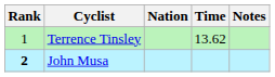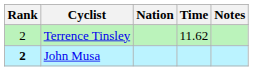 <table class="wikitable sortable" style="text-align:center;">
 <tr>
 <th>Rank</th>
 <th>Cyclist</th>
 <th>Nation</th>
 <th>Time</th>
 <th>Notes</th>
 </tr>
 <tr bgcolor=bbf3bb>
-<td>1</td>
+<td>2</td>
 <td align=left><a href='#'>Terrence Tinsley</a></td>
 <td align=left></td>
-<td>13.62</td>
+<td>11.62</td>
 <td></td>
 </tr>
 <tr bgcolor=bbf3ff>
 <td><strong>2</strong></td>
 <td align=left><a href='#'>John Musa</a></td>
 <td align=left></td>
 <td></td>
 <td></td>
 </tr>
 </table>
